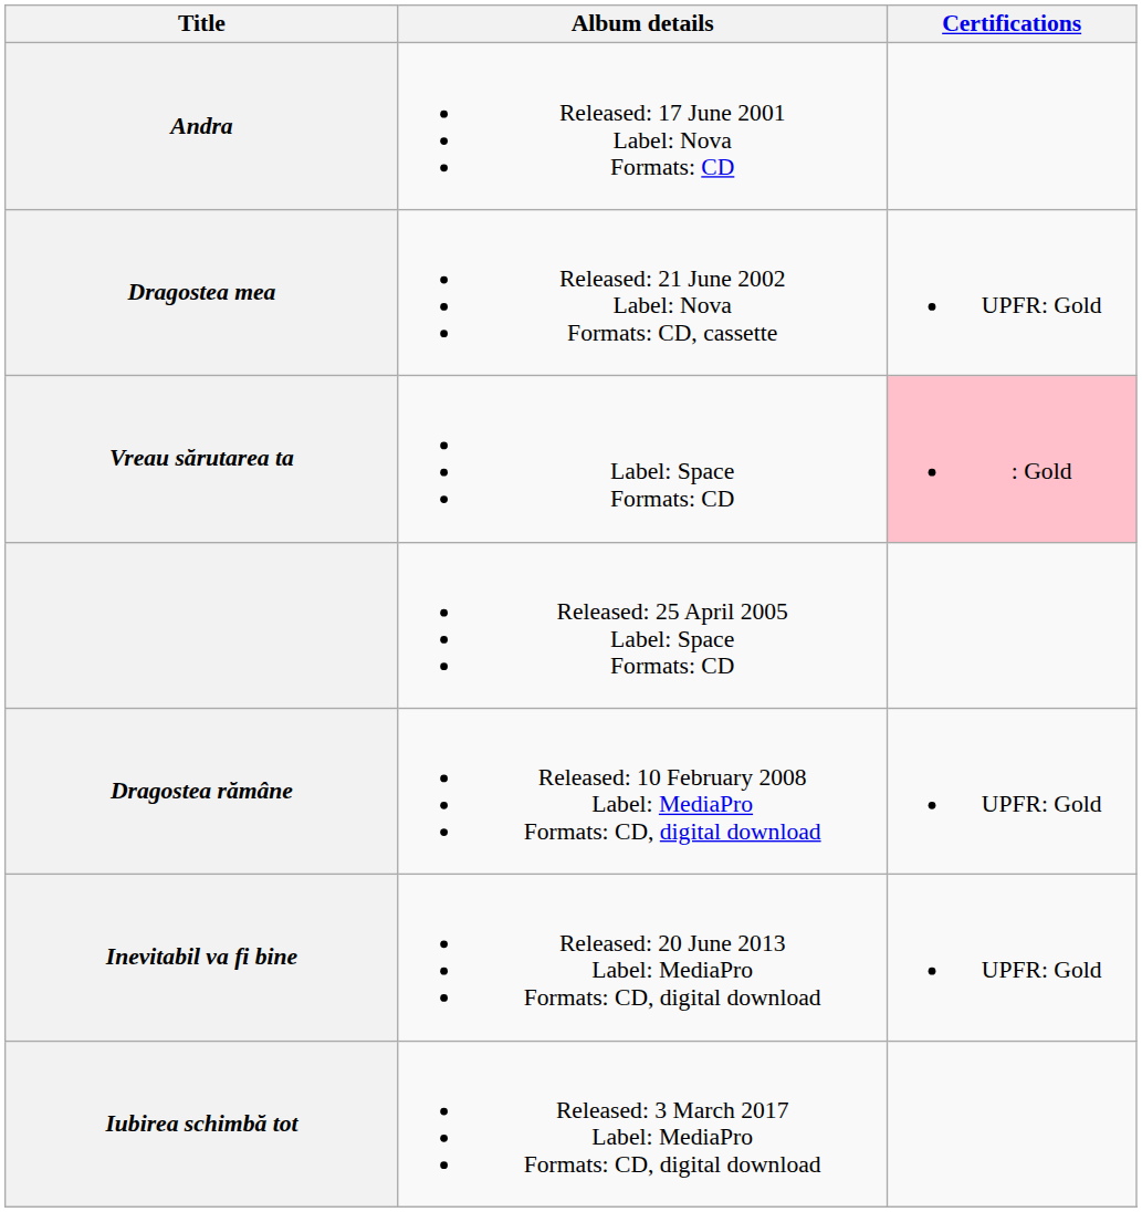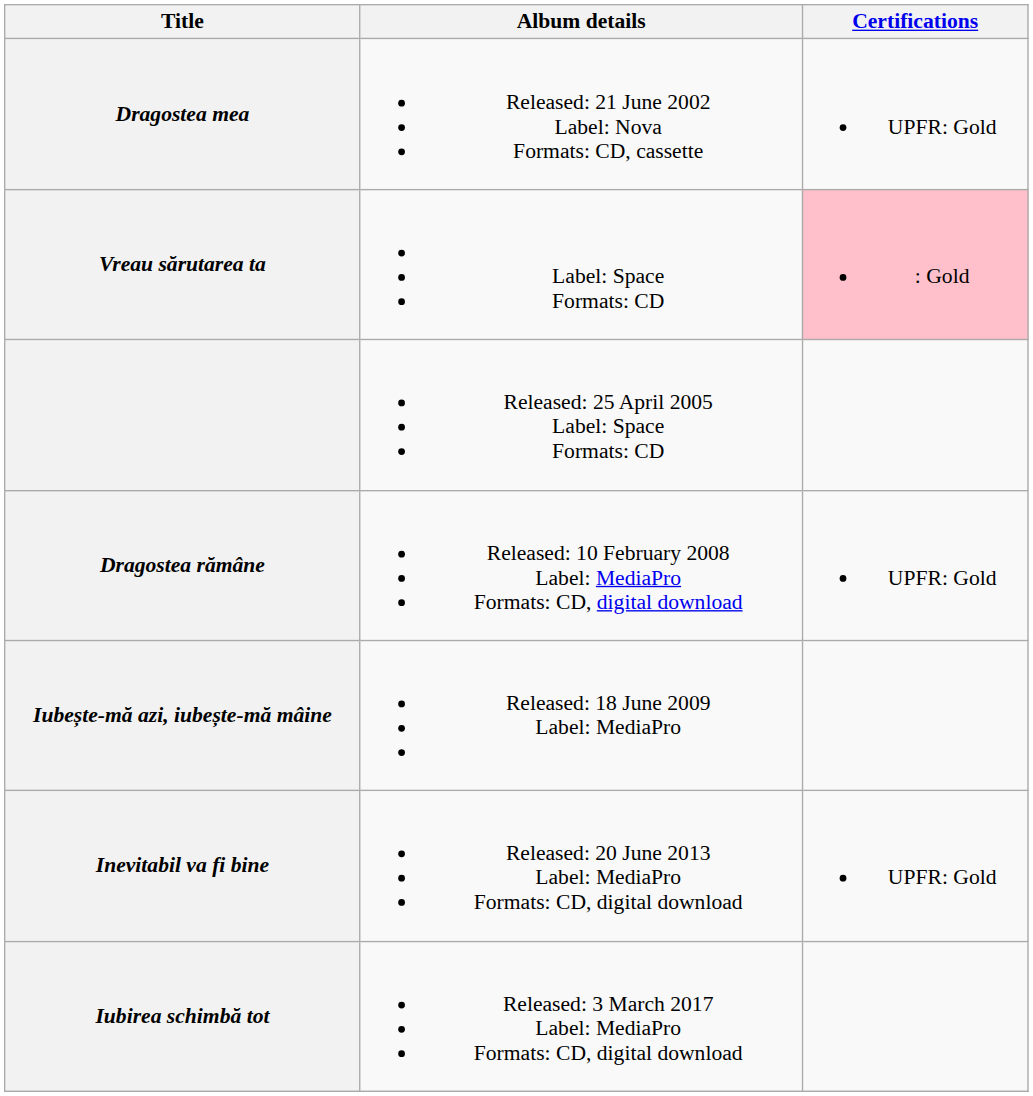 <table class="wikitable plainrowheaders" style="text-align:center;">
 <tr>
 <th scope="col" rowspan="1" style="width:16em;">Title</th>
 <th scope="col" rowspan="1" style="width:20em;">Album details</th>
 <th scope="col" rowspan="1" style="width:10em;"><a href='#'>Certifications</a></th>
-</tr>
-<tr>
-<th scope="row"><em>Andra</em></th>
-<td><br><ul><li>Released: 17 June 2001</li><li>Label: Nova</li><li>Formats: <a href='#'>CD</a></li></ul></td>
-<td></td>
 </tr>
 <tr>
 <th scope="row"><em>Dragostea mea</em></th>
 <td><br><ul><li>Released: 21 June 2002</li><li>Label: Nova</li><li>Formats: CD, cassette</li></ul></td>
 <td><br><ul><li>UPFR: Gold</li></ul></td>
 </tr>
 <tr>
 <th scope="row"><em>Vreau sărutarea ta</em></th>
 <td><br><ul><li></li><li>Label: Space</li><li>Formats: CD</li></ul></td>
 <td style="background: pink;"><br><ul><li><a href='#'></a>: Gold</li></ul></td>
 </tr>
 <tr>
 <th scope="row"></th>
 <td><br><ul><li>Released: 25 April 2005</li><li>Label: Space</li><li>Formats: CD</li></ul></td>
 <td></td>
 </tr>
 <tr>
 <th scope="row"><em>Dragostea rămâne</em></th>
 <td><br><ul><li>Released: 10 February 2008</li><li>Label: <a href='#'>MediaPro</a></li><li>Formats: CD, <a href='#'>digital download</a></li></ul></td>
 <td><br><ul><li>UPFR: Gold</li></ul></td>
 </tr>
 <tr>
+<th scope="row"><em>Iubește-mă azi, iubește-mă mâine</em></th>
+<td><br><ul><li>Released: 18 June 2009</li><li>Label: MediaPro</li><li></li></ul></td>
+<td></td>
+</tr>
+<tr>
 <th scope="row"><em>Inevitabil va fi bine</em></th>
 <td><br><ul><li>Released: 20 June 2013</li><li>Label: MediaPro</li><li>Formats: CD, digital download</li></ul></td>
 <td><br><ul><li>UPFR: Gold</li></ul></td>
 </tr>
 <tr>
 <th scope="row"><em>Iubirea schimbă tot</em></th>
 <td><br><ul><li>Released: 3 March 2017</li><li>Label: MediaPro</li><li>Formats: CD, digital download</li></ul></td>
 <td></td>
 </tr>
 <tr>
 </tr>
 </table>
